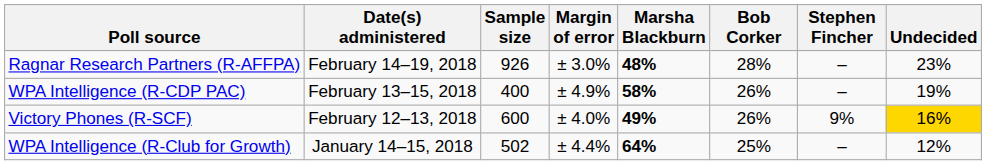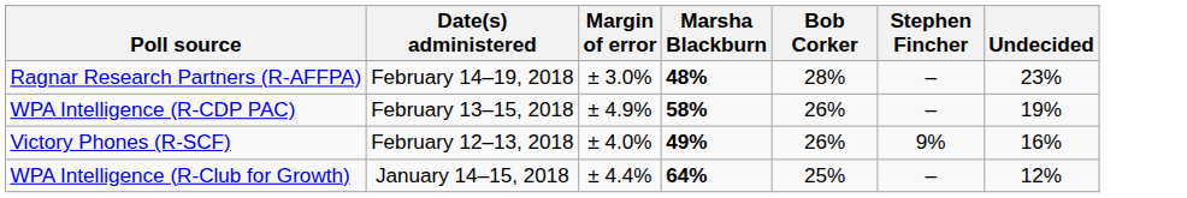 <table class="wikitable">
 <tr valign=bottom>
 <th>Poll source</th>
 <th>Date(s)<br>administered</th>
-<th>Sample<br>size</th>
 <th>Margin<br>of error</th>
 <th style="width:75px;">Marsha<br>Blackburn</th>
 <th style="width:75px;">Bob<br>Corker</th>
 <th style="width:75px;">Stephen<br>Fincher</th>
 <th>Undecided</th>
 </tr>
 <tr>
 <td><a href='#'>Ragnar Research Partners (R-AFFPA)</a></td>
 <td align=center>February 14–19, 2018</td>
-<td align=center>926</td>
 <td align=center>± 3.0%</td>
 <td><strong>48%</strong></td>
 <td align=center>28%</td>
 <td align=center>–</td>
 <td align=center>23%</td>
 </tr>
 <tr>
 <td><a href='#'>WPA Intelligence (R-CDP PAC)</a></td>
 <td align=center>February 13–15, 2018</td>
-<td align=center>400</td>
 <td align=center>± 4.9%</td>
 <td><strong>58%</strong></td>
 <td align=center>26%</td>
 <td align=center>–</td>
 <td align=center>19%</td>
 </tr>
 <tr>
 <td><a href='#'>Victory Phones (R-SCF)</a></td>
 <td align=center>February 12–13, 2018</td>
-<td align=center>600</td>
 <td align=center>± 4.0%</td>
 <td><strong>49%</strong></td>
 <td align=center>26%</td>
 <td align=center>9%</td>
-<td align=center style="background: gold;">16%</td>
+<td align=center>16%</td>
 </tr>
 <tr>
 <td><a href='#'>WPA Intelligence (R-Club for Growth)</a></td>
 <td align=center>January 14–15, 2018</td>
-<td align=center>502</td>
 <td align=center>± 4.4%</td>
 <td><strong>64%</strong></td>
 <td align=center>25%</td>
 <td align=center>–</td>
 <td align=center>12%</td>
 </tr>
 </table>
